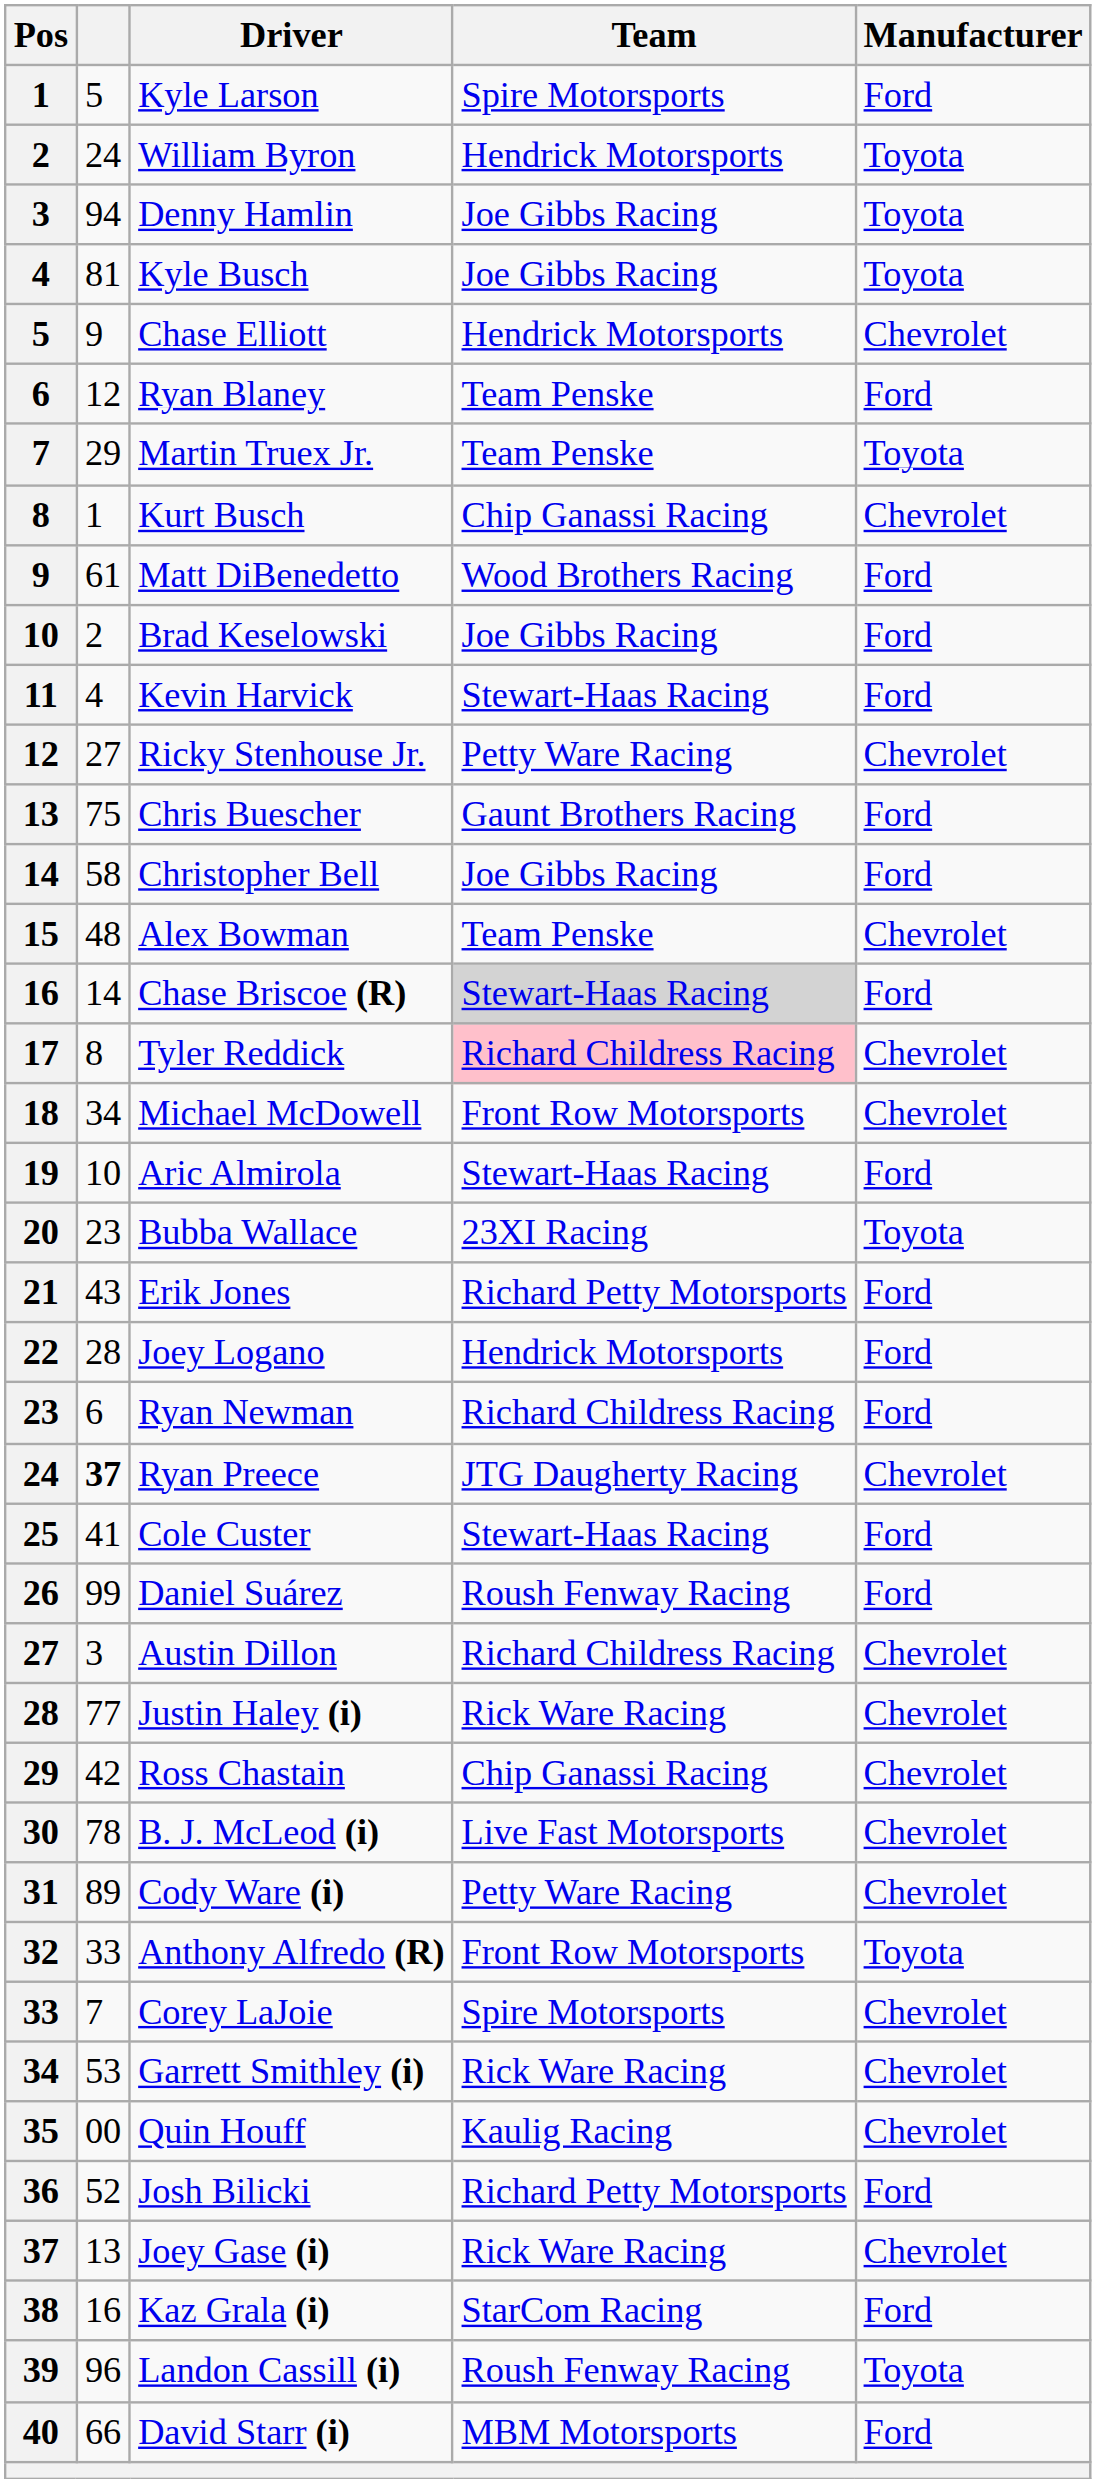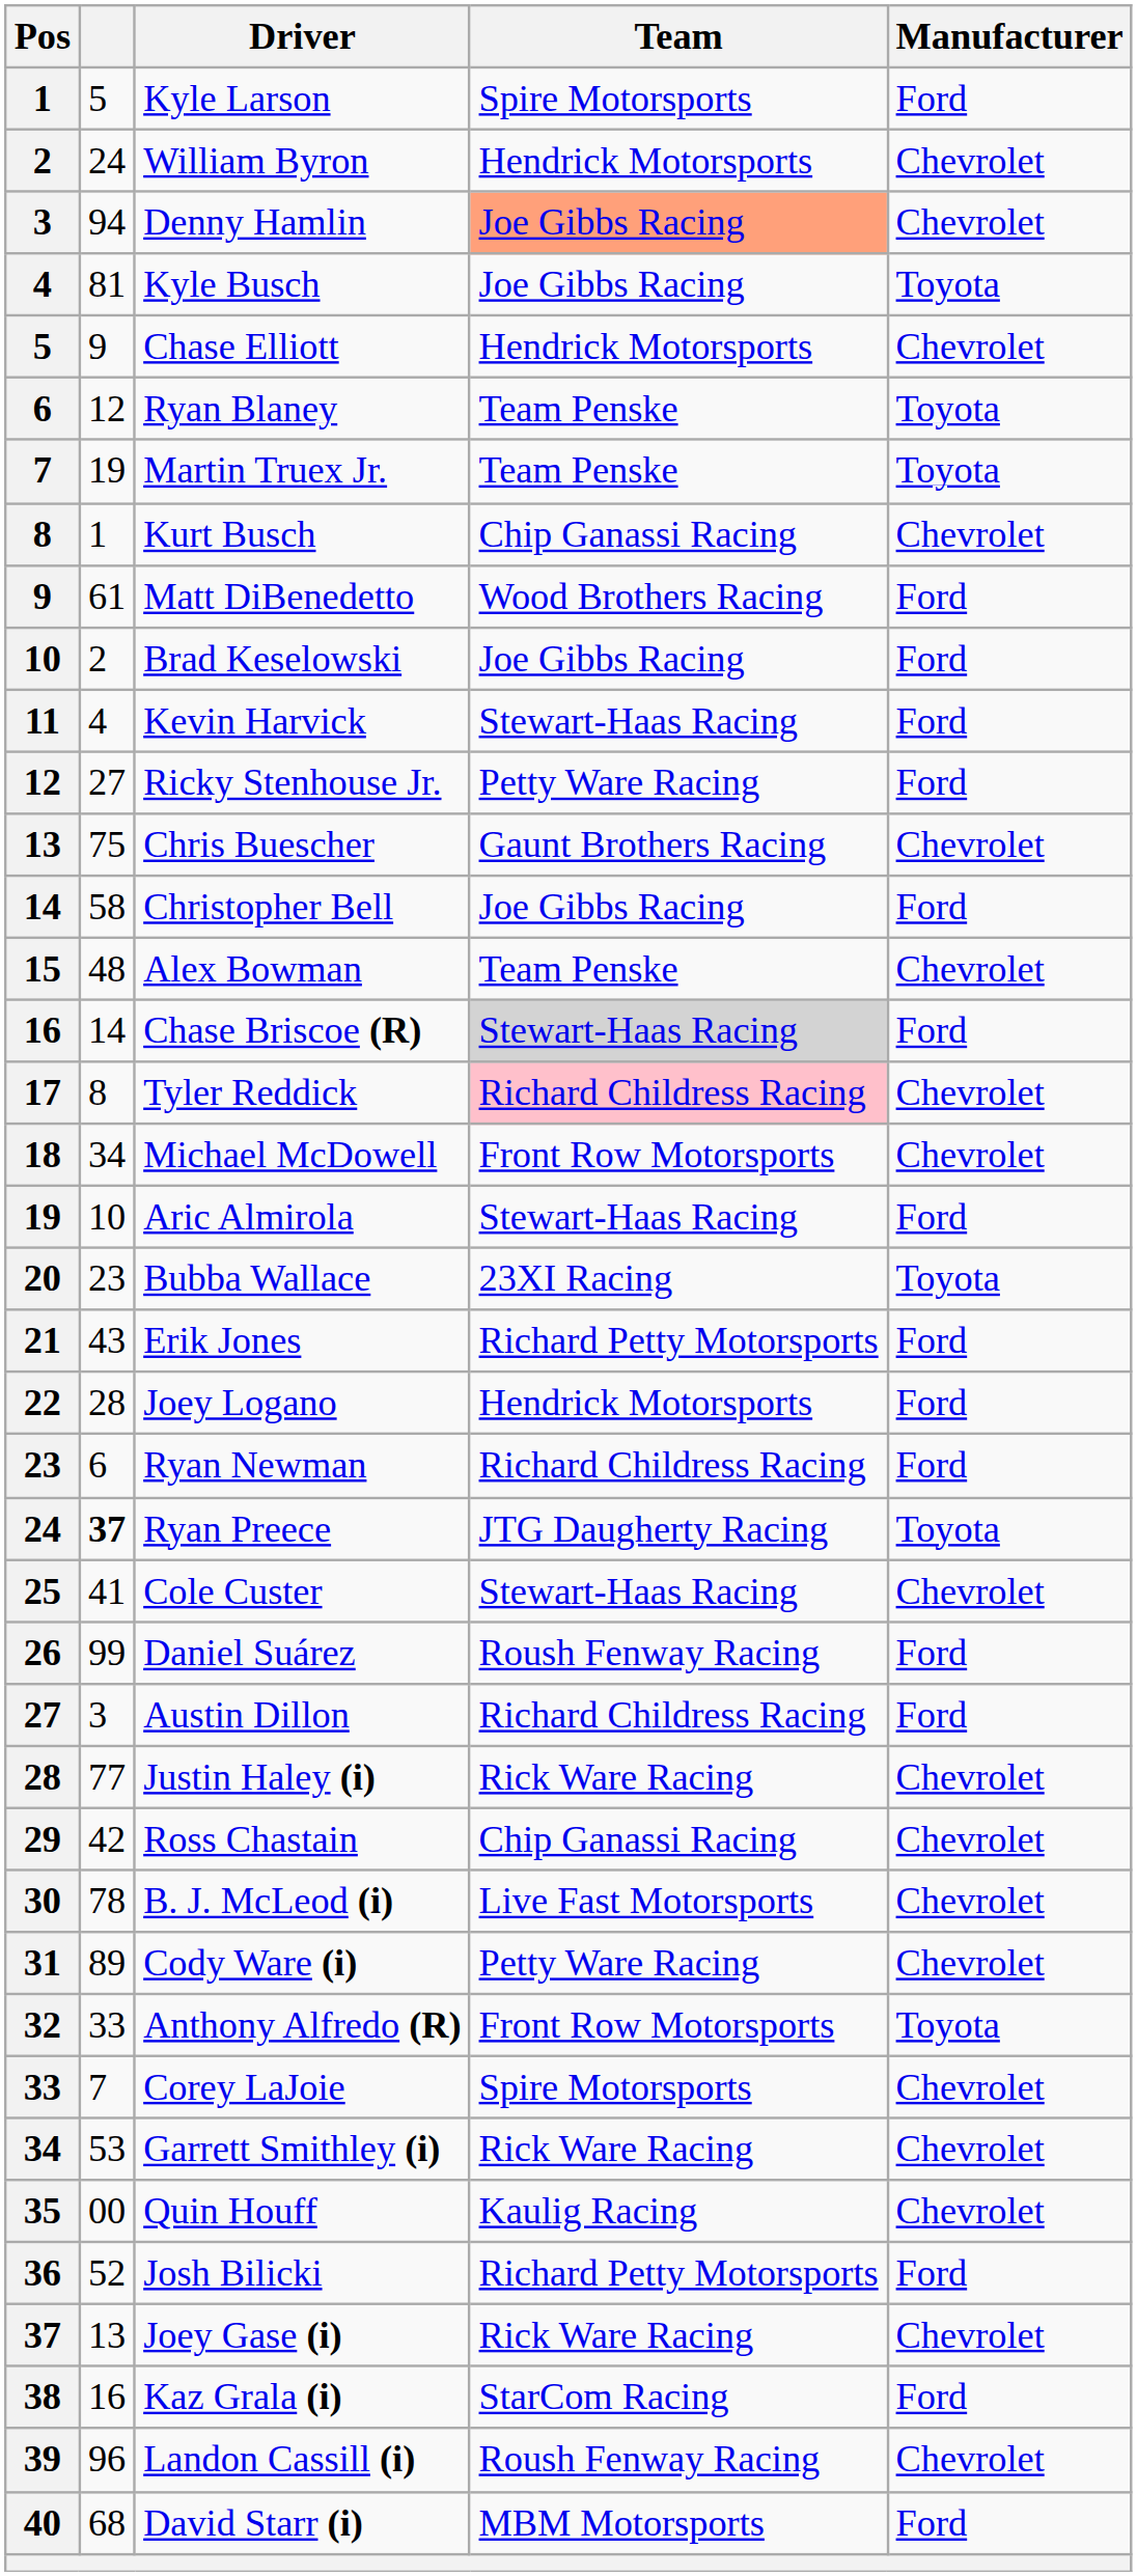 <table class="wikitable" style="font-size:95%">
 <tr>
 <th>Pos</th>
 <th></th>
 <th>Driver</th>
 <th>Team</th>
 <th>Manufacturer</th>
 </tr>
 <tr>
 <th>1</th>
 <td>5</td>
 <td><a href='#'>Kyle Larson</a></td>
 <td><a href='#'>Spire Motorsports</a></td>
 <td><a href='#'>Ford</a></td>
 </tr>
 <tr>
 <th>2</th>
 <td>24</td>
 <td><a href='#'>William Byron</a></td>
 <td><a href='#'>Hendrick Motorsports</a></td>
-<td><a href='#'>Toyota</a></td>
+<td><a href='#'>Chevrolet</a></td>
 </tr>
 <tr>
 <th>3</th>
 <td>94</td>
 <td><a href='#'>Denny Hamlin</a></td>
-<td><a href='#'>Joe Gibbs Racing</a></td>
-<td><a href='#'>Toyota</a></td>
+<td style="background: lightsalmon;"><a href='#'>Joe Gibbs Racing</a></td>
+<td><a href='#'>Chevrolet</a></td>
 </tr>
 <tr>
 <th>4</th>
 <td>81</td>
 <td><a href='#'>Kyle Busch</a></td>
 <td><a href='#'>Joe Gibbs Racing</a></td>
 <td><a href='#'>Toyota</a></td>
 </tr>
 <tr>
 <th>5</th>
 <td>9</td>
 <td><a href='#'>Chase Elliott</a></td>
 <td><a href='#'>Hendrick Motorsports</a></td>
 <td><a href='#'>Chevrolet</a></td>
 </tr>
 <tr>
 <th>6</th>
 <td>12</td>
 <td><a href='#'>Ryan Blaney</a></td>
 <td><a href='#'>Team Penske</a></td>
-<td><a href='#'>Ford</a></td>
+<td><a href='#'>Toyota</a></td>
 </tr>
 <tr>
 <th>7</th>
-<td>29</td>
+<td>19</td>
 <td><a href='#'>Martin Truex Jr.</a></td>
 <td><a href='#'>Team Penske</a></td>
 <td><a href='#'>Toyota</a></td>
 </tr>
 <tr>
 <th>8</th>
 <td>1</td>
 <td><a href='#'>Kurt Busch</a></td>
 <td><a href='#'>Chip Ganassi Racing</a></td>
 <td><a href='#'>Chevrolet</a></td>
 </tr>
 <tr>
 <th>9</th>
 <td>61</td>
 <td><a href='#'>Matt DiBenedetto</a></td>
 <td><a href='#'>Wood Brothers Racing</a></td>
 <td><a href='#'>Ford</a></td>
 </tr>
 <tr>
 <th>10</th>
 <td>2</td>
 <td><a href='#'>Brad Keselowski</a></td>
 <td><a href='#'>Joe Gibbs Racing</a></td>
 <td><a href='#'>Ford</a></td>
 </tr>
 <tr>
 <th>11</th>
 <td>4</td>
 <td><a href='#'>Kevin Harvick</a></td>
 <td><a href='#'>Stewart-Haas Racing</a></td>
 <td><a href='#'>Ford</a></td>
 </tr>
 <tr>
 <th>12</th>
 <td>27</td>
 <td><a href='#'>Ricky Stenhouse Jr.</a></td>
 <td><a href='#'>Petty Ware Racing</a></td>
-<td><a href='#'>Chevrolet</a></td>
+<td><a href='#'>Ford</a></td>
 </tr>
 <tr>
 <th>13</th>
 <td>75</td>
 <td><a href='#'>Chris Buescher</a></td>
 <td><a href='#'>Gaunt Brothers Racing</a></td>
-<td><a href='#'>Ford</a></td>
+<td><a href='#'>Chevrolet</a></td>
 </tr>
 <tr>
 <th>14</th>
 <td>58</td>
 <td><a href='#'>Christopher Bell</a></td>
 <td><a href='#'>Joe Gibbs Racing</a></td>
 <td><a href='#'>Ford</a></td>
 </tr>
 <tr>
 <th>15</th>
 <td>48</td>
 <td><a href='#'>Alex Bowman</a></td>
 <td><a href='#'>Team Penske</a></td>
 <td><a href='#'>Chevrolet</a></td>
 </tr>
 <tr>
 <th>16</th>
 <td>14</td>
 <td><a href='#'>Chase Briscoe</a> <strong>(R)</strong></td>
 <td style="background: lightgrey;"><a href='#'>Stewart-Haas Racing</a></td>
 <td><a href='#'>Ford</a></td>
 </tr>
 <tr>
 <th>17</th>
 <td>8</td>
 <td><a href='#'>Tyler Reddick</a></td>
 <td style="background: pink;"><a href='#'>Richard Childress Racing</a></td>
 <td><a href='#'>Chevrolet</a></td>
 </tr>
 <tr>
 <th>18</th>
 <td>34</td>
 <td><a href='#'>Michael McDowell</a></td>
 <td><a href='#'>Front Row Motorsports</a></td>
 <td><a href='#'>Chevrolet</a></td>
 </tr>
 <tr>
 <th>19</th>
 <td>10</td>
 <td><a href='#'>Aric Almirola</a></td>
 <td><a href='#'>Stewart-Haas Racing</a></td>
 <td><a href='#'>Ford</a></td>
 </tr>
 <tr>
 <th>20</th>
 <td>23</td>
 <td><a href='#'>Bubba Wallace</a></td>
 <td><a href='#'>23XI Racing</a></td>
 <td><a href='#'>Toyota</a></td>
 </tr>
 <tr>
 <th>21</th>
 <td>43</td>
 <td><a href='#'>Erik Jones</a></td>
 <td><a href='#'>Richard Petty Motorsports</a></td>
 <td><a href='#'>Ford</a></td>
 </tr>
 <tr>
 <th>22</th>
 <td>28</td>
 <td><a href='#'>Joey Logano</a></td>
 <td><a href='#'>Hendrick Motorsports</a></td>
 <td><a href='#'>Ford</a></td>
 </tr>
 <tr>
 <th>23</th>
 <td>6</td>
 <td><a href='#'>Ryan Newman</a></td>
 <td><a href='#'>Richard Childress Racing</a></td>
 <td><a href='#'>Ford</a></td>
 </tr>
 <tr>
 <th>24</th>
 <td><strong>37</strong></td>
 <td><a href='#'>Ryan Preece</a></td>
 <td><a href='#'>JTG Daugherty Racing</a></td>
-<td><a href='#'>Chevrolet</a></td>
+<td><a href='#'>Toyota</a></td>
 </tr>
 <tr>
 <th>25</th>
 <td>41</td>
 <td><a href='#'>Cole Custer</a></td>
 <td><a href='#'>Stewart-Haas Racing</a></td>
-<td><a href='#'>Ford</a></td>
+<td><a href='#'>Chevrolet</a></td>
 </tr>
 <tr>
 <th>26</th>
 <td>99</td>
 <td><a href='#'>Daniel Suárez</a></td>
 <td><a href='#'>Roush Fenway Racing</a></td>
 <td><a href='#'>Ford</a></td>
 </tr>
 <tr>
 <th>27</th>
 <td>3</td>
 <td><a href='#'>Austin Dillon</a></td>
 <td><a href='#'>Richard Childress Racing</a></td>
-<td><a href='#'>Chevrolet</a></td>
+<td><a href='#'>Ford</a></td>
 </tr>
 <tr>
 <th>28</th>
 <td>77</td>
 <td><a href='#'>Justin Haley</a> <strong>(i)</strong></td>
 <td><a href='#'>Rick Ware Racing</a></td>
 <td><a href='#'>Chevrolet</a></td>
 </tr>
 <tr>
 <th>29</th>
 <td>42</td>
 <td><a href='#'>Ross Chastain</a></td>
 <td><a href='#'>Chip Ganassi Racing</a></td>
 <td><a href='#'>Chevrolet</a></td>
 </tr>
 <tr>
 <th>30</th>
 <td>78</td>
 <td><a href='#'>B. J. McLeod</a> <strong>(i)</strong></td>
 <td><a href='#'>Live Fast Motorsports</a></td>
 <td><a href='#'>Chevrolet</a></td>
 </tr>
 <tr>
 <th>31</th>
 <td>89</td>
 <td><a href='#'>Cody Ware</a> <strong>(i)</strong></td>
 <td><a href='#'>Petty Ware Racing</a></td>
 <td><a href='#'>Chevrolet</a></td>
 </tr>
 <tr>
 <th>32</th>
 <td>33</td>
 <td><a href='#'>Anthony Alfredo</a> <strong>(R)</strong></td>
 <td><a href='#'>Front Row Motorsports</a></td>
 <td><a href='#'>Toyota</a></td>
 </tr>
 <tr>
 <th>33</th>
 <td>7</td>
 <td><a href='#'>Corey LaJoie</a></td>
 <td><a href='#'>Spire Motorsports</a></td>
 <td><a href='#'>Chevrolet</a></td>
 </tr>
 <tr>
 <th>34</th>
 <td>53</td>
 <td><a href='#'>Garrett Smithley</a> <strong>(i)</strong></td>
 <td><a href='#'>Rick Ware Racing</a></td>
 <td><a href='#'>Chevrolet</a></td>
 </tr>
 <tr>
 <th>35</th>
 <td>00</td>
 <td><a href='#'>Quin Houff</a></td>
 <td><a href='#'>Kaulig Racing</a></td>
 <td><a href='#'>Chevrolet</a></td>
 </tr>
 <tr>
 <th>36</th>
 <td>52</td>
 <td><a href='#'>Josh Bilicki</a></td>
 <td><a href='#'>Richard Petty Motorsports</a></td>
 <td><a href='#'>Ford</a></td>
 </tr>
 <tr>
 <th>37</th>
 <td>13</td>
 <td><a href='#'>Joey Gase</a> <strong>(i)</strong></td>
 <td><a href='#'>Rick Ware Racing</a></td>
 <td><a href='#'>Chevrolet</a></td>
 </tr>
 <tr>
 <th>38</th>
 <td>16</td>
 <td><a href='#'>Kaz Grala</a> <strong>(i)</strong></td>
 <td><a href='#'>StarCom Racing</a></td>
 <td><a href='#'>Ford</a></td>
 </tr>
 <tr>
 <th>39</th>
 <td>96</td>
 <td><a href='#'>Landon Cassill</a> <strong>(i)</strong></td>
 <td><a href='#'>Roush Fenway Racing</a></td>
-<td><a href='#'>Toyota</a></td>
+<td><a href='#'>Chevrolet</a></td>
 </tr>
 <tr>
 <th>40</th>
-<td>66</td>
+<td>68</td>
 <td><a href='#'>David Starr</a> <strong>(i)</strong></td>
 <td><a href='#'>MBM Motorsports</a></td>
 <td><a href='#'>Ford</a></td>
 </tr>
 <tr>
 <th colspan="7"></th>
 </tr>
 </table>
